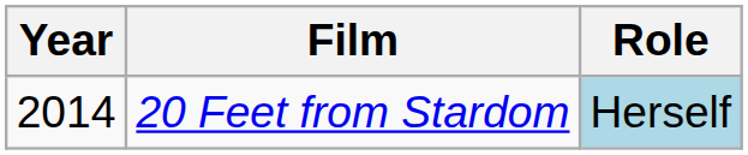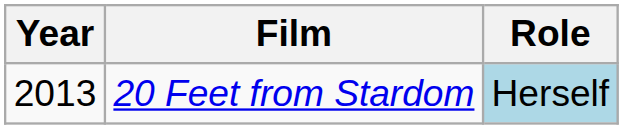 <table class="wikitable sortable">
 <tr>
 <th>Year</th>
 <th>Film</th>
 <th>Role</th>
 </tr>
 <tr>
-<td>2014</td>
+<td>2013</td>
 <td><em><a href='#'>20 Feet from Stardom</a></em></td>
 <td style="background: lightblue;">Herself</td>
 </tr>
 </table>
